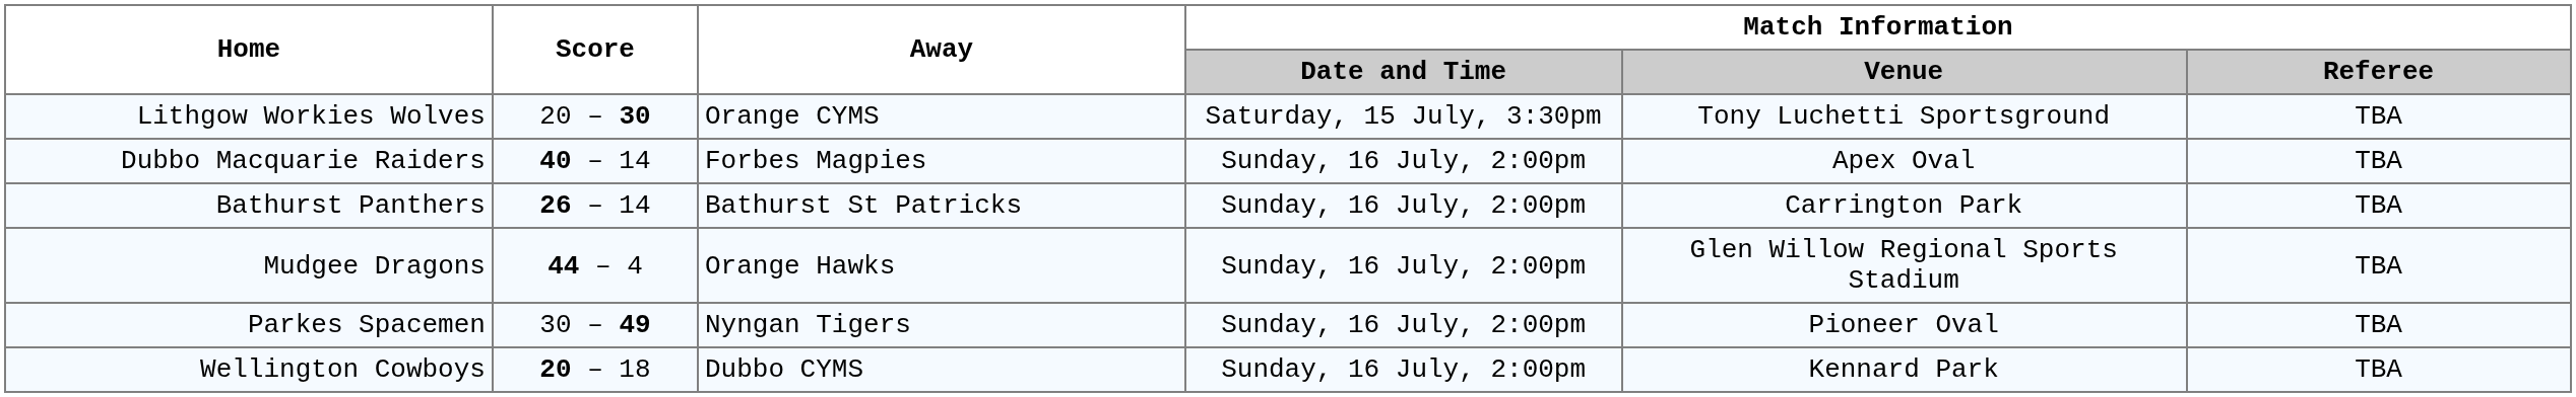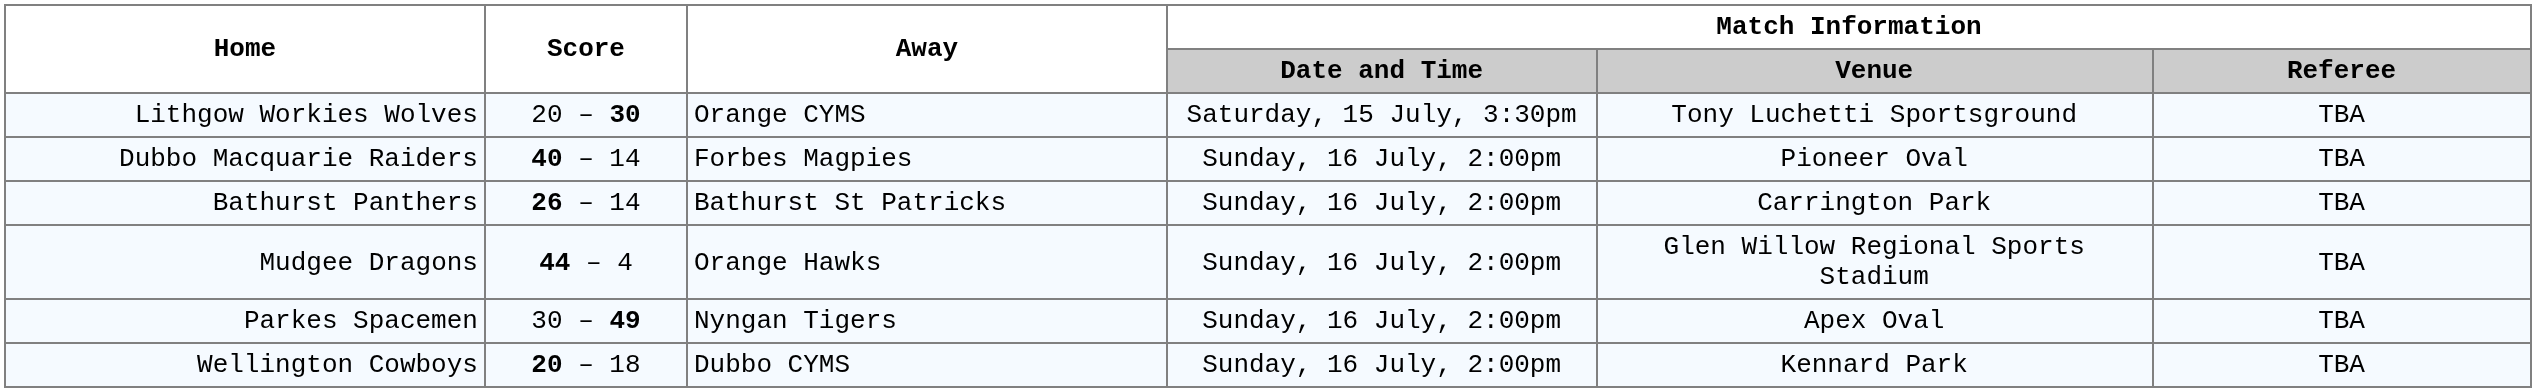 <table border="1" cellpadding="3" cellspacing="0" width="100%" style="border-collapse:collapse;  text-align:center;">
 <tr>
 <th rowspan="2" width="19%">Home</th>
 <th rowspan="2" width="8%">Score</th>
 <th rowspan="2" width="19%">Away</th>
 <th colspan="3">Match Information</th>
 </tr>
 <tr style="background:#CCCCCC">
 <th width="17%">Date and Time</th>
 <th width="22%">Venue</th>
 <th width="50%">Referee</th>
 </tr>
 <tr style="text-align:center; background:#f5faff;">
 <td align="right">Lithgow Workies Wolves </td>
 <td>20 – <strong>30</strong></td>
 <td align="left"> Orange CYMS</td>
 <td>Saturday, 15 July, 3:30pm</td>
 <td>Tony Luchetti Sportsground</td>
 <td>TBA</td>
 </tr>
 <tr style="text-align:center; background:#f5faff;">
 <td align="right">Dubbo Macquarie Raiders </td>
 <td><strong>40</strong> – 14</td>
 <td align="left"> Forbes Magpies</td>
 <td>Sunday, 16 July, 2:00pm</td>
-<td>Apex Oval</td>
+<td>Pioneer Oval</td>
 <td>TBA</td>
 </tr>
 <tr style="text-align:center; background:#f5faff;">
 <td align="right">Bathurst Panthers </td>
 <td><strong>26</strong> – 14</td>
 <td align="left"> Bathurst St Patricks</td>
 <td>Sunday, 16 July, 2:00pm</td>
 <td>Carrington Park</td>
 <td>TBA</td>
 </tr>
 <tr style="text-align:center; background:#f5faff;">
 <td align="right">Mudgee Dragons </td>
 <td><strong>44</strong> – 4</td>
 <td align="left"> Orange Hawks</td>
 <td>Sunday, 16 July, 2:00pm</td>
 <td>Glen Willow Regional Sports Stadium</td>
 <td>TBA</td>
 </tr>
 <tr style="text-align:center; background:#f5faff;">
 <td align="right">Parkes Spacemen </td>
 <td>30 – <strong>49</strong></td>
 <td align="left"> Nyngan Tigers</td>
 <td>Sunday, 16 July, 2:00pm</td>
-<td>Pioneer Oval</td>
+<td>Apex Oval</td>
 <td>TBA</td>
 </tr>
 <tr style="text-align:center; background:#f5faff;">
 <td align="right">Wellington Cowboys </td>
 <td><strong>20</strong> – 18</td>
 <td align="left"> Dubbo CYMS</td>
 <td>Sunday, 16 July, 2:00pm</td>
 <td>Kennard Park</td>
 <td>TBA</td>
 </tr>
 </table>
